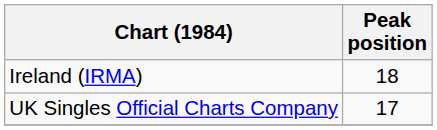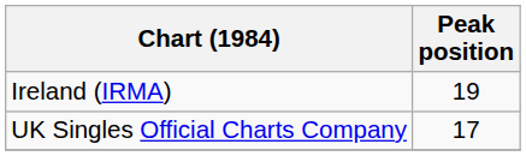 <table class="wikitable sortable">
 <tr>
 <th>Chart (1984)</th>
 <th align="center">Peak<br>position</th>
 </tr>
 <tr 2>
 <td>Ireland (<a href='#'>IRMA</a>)</td>
-<td align="center">18</td>
+<td align="center">19</td>
 </tr>
 <tr>
 <td>UK Singles <a href='#'>Official Charts Company</a></td>
 <td align="center">17</td>
 </tr>
 <tr>
 </tr>
 </table>
